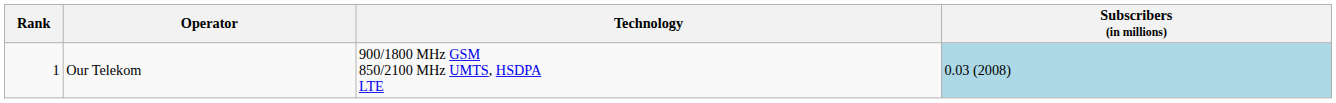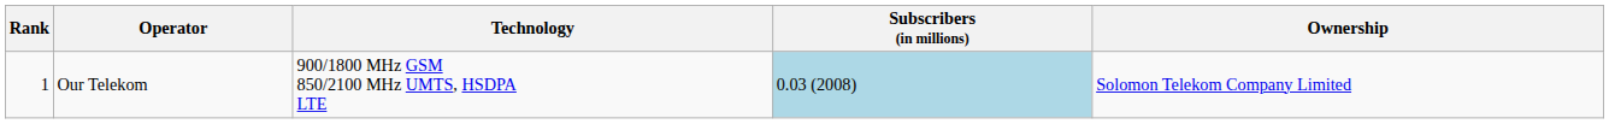 <table class="wikitable">
 <tr>
 <th style="width:3%;">Rank</th>
 <th style="width:15%;">Operator</th>
 <th style="width:30%;">Technology</th>
 <th style="width:20%;">Subscribers<br><small>(in millions)</small></th>
+<th style="width:32%;">Ownership</th>
 </tr>
 <tr>
 <td align=right>1</td>
 <td>Our Telekom</td>
 <td>900/1800 MHz <a href='#'>GSM</a><br>850/2100 MHz <a href='#'>UMTS</a>, <a href='#'>HSDPA</a><br><a href='#'>LTE</a></td>
 <td style="background: lightblue;">0.03 (2008)</td>
+<td><a href='#'>Solomon Telekom Company Limited</a></td>
 </tr>
 </table>
